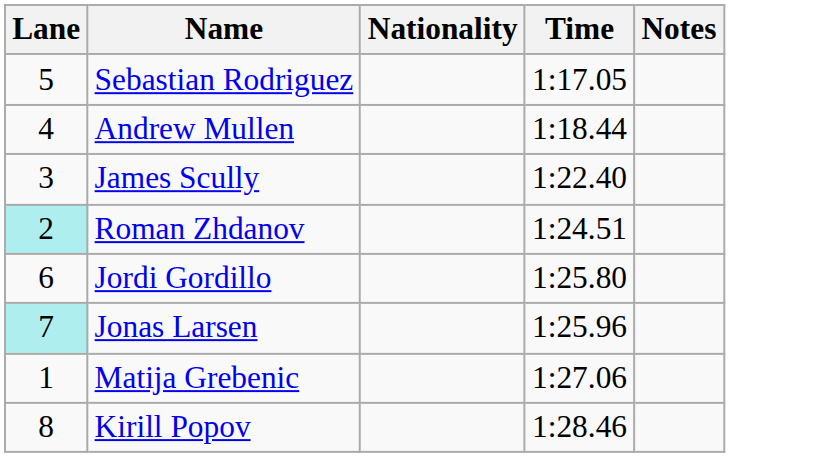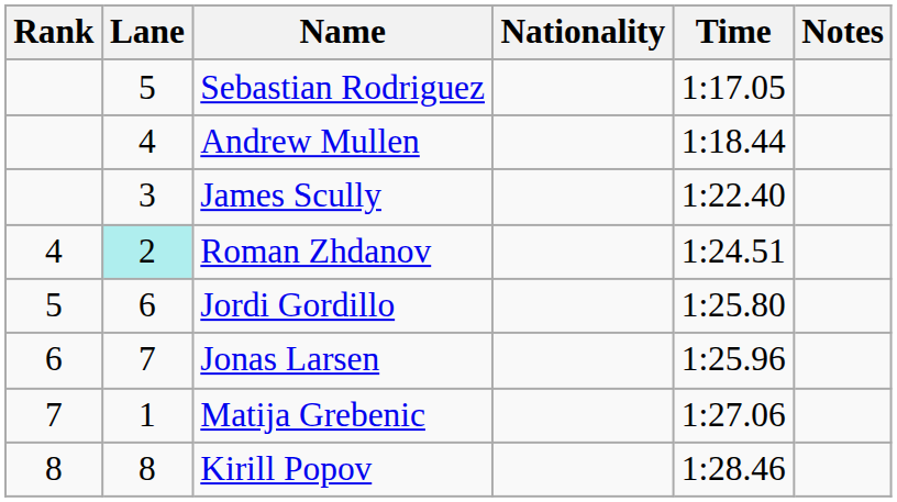 <table class="wikitable sortable" style="text-align:center">
 <tr>
+<th>Rank</th>
 <th>Lane</th>
 <th>Name</th>
 <th>Nationality</th>
 <th>Time</th>
 <th>Notes</th>
 </tr>
 <tr>
+<td></td>
 <td>5</td>
 <td align=left><a href='#'>Sebastian Rodriguez</a></td>
 <td align=left></td>
 <td>1:17.05</td>
 <td></td>
 </tr>
 <tr>
+<td></td>
 <td>4</td>
 <td align=left><a href='#'>Andrew Mullen</a></td>
 <td align=left></td>
 <td>1:18.44</td>
 <td></td>
 </tr>
 <tr>
+<td></td>
 <td>3</td>
 <td align=left><a href='#'>James Scully</a></td>
 <td align=left></td>
 <td>1:22.40</td>
 <td></td>
 </tr>
 <tr>
+<td>4</td>
 <td style="background: paleturquoise;">2</td>
 <td align=left><a href='#'>Roman Zhdanov</a></td>
 <td align=left></td>
 <td>1:24.51</td>
 <td></td>
 </tr>
 <tr>
+<td>5</td>
 <td>6</td>
 <td align=left><a href='#'>Jordi Gordillo</a></td>
 <td align=left></td>
 <td>1:25.80</td>
 <td></td>
 </tr>
 <tr>
-<td style="background: paleturquoise;">7</td>
+<td>6</td>
+<td>7</td>
 <td align=left><a href='#'>Jonas Larsen</a></td>
 <td align=left></td>
 <td>1:25.96</td>
 <td></td>
 </tr>
 <tr>
+<td>7</td>
 <td>1</td>
 <td align=left><a href='#'>Matija Grebenic</a></td>
 <td align=left></td>
 <td>1:27.06</td>
 <td></td>
 </tr>
 <tr>
 <td>8</td>
+<td>8</td>
 <td align=left><a href='#'>Kirill Popov</a></td>
 <td align=left></td>
 <td>1:28.46</td>
 <td></td>
 </tr>
 </table>
